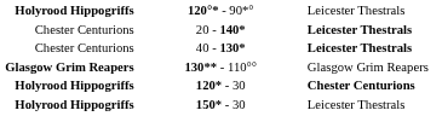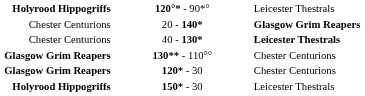 <table width="100%" cellspacing="1">
 <tr>
 <th width="20%"></th>
 <th width="12%"></th>
 <th width="20%"></th>
 <th></th>
 </tr>
 <tr>
 </tr>
 <tr style="font-size:90%">
 <td align="right"><strong>Holyrood Hippogriffs</strong></td>
 <td align="center"><strong>120°*</strong> - 90*°</td>
 <td>Leicester Thestrals</td>
 </tr>
 <tr>
 </tr>
 <tr style="font-size:90%">
 <td align="right">Chester Centurions</td>
 <td align="center">20 - <strong>140*</strong></td>
-<td><strong>Leicester Thestrals</strong></td>
+<td><strong>Glasgow Grim Reapers</strong></td>
 </tr>
 <tr>
 </tr>
 <tr style="font-size:90%">
 <td align="right">Chester Centurions</td>
 <td align="center">40 - <strong>130*</strong></td>
 <td><strong>Leicester Thestrals</strong></td>
 </tr>
 <tr>
 </tr>
 <tr style="font-size:90%">
 <td align="right"><strong>Glasgow Grim Reapers</strong></td>
 <td align="center"><strong>130**</strong> - 110°°</td>
-<td>Glasgow Grim Reapers</td>
+<td>Chester Centurions</td>
 </tr>
 <tr>
 </tr>
 <tr style="font-size:90%">
-<td align="right"><strong>Holyrood Hippogriffs</strong></td>
+<td align="right"><strong>Glasgow Grim Reapers</strong></td>
 <td align="center"><strong>120*</strong> - 30</td>
-<td><strong>Chester Centurions</strong></td>
+<td>Chester Centurions</td>
 </tr>
 <tr>
 </tr>
 <tr style="font-size:90%">
 <td align="right"><strong>Holyrood Hippogriffs</strong></td>
 <td align="center"><strong>150*</strong> - 30</td>
 <td>Leicester Thestrals</td>
 </tr>
 </table>
